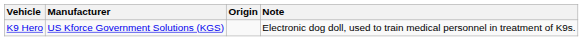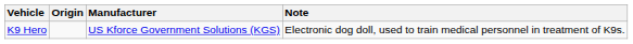 <table class="wikitable">
 <tr>
 <th style="text-align:left;">Vehicle</th>
+<th style="text-align:left;">Origin</th>
 <th style="text-align:left;">Manufacturer</th>
-<th style="text-align:left;">Origin</th>
 <th style="text-align:left;">Note</th>
 </tr>
 <tr>
 <td><a href='#'>K9 Hero</a></td>
+<td style="text-align:left;"></td>
 <td><a href='#'>US Kforce Government Solutions (KGS)</a></td>
-<td style="text-align:left;"></td>
 <td>Electronic dog doll, used to train medical personnel in treatment of K9s.</td>
 </tr>
 </table>
